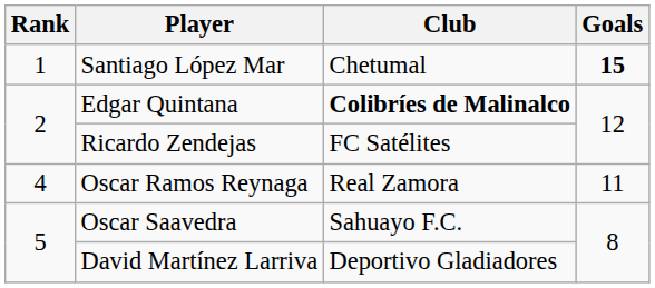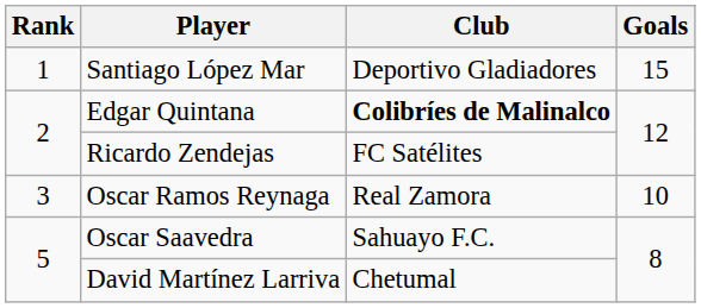 <table class="wikitable">
 <tr>
 <th>Rank</th>
 <th>Player</th>
 <th>Club</th>
 <th>Goals</th>
 </tr>
 <tr>
 <td align=center rowspan=1>1</td>
 <td> Santiago López Mar</td>
-<td>Chetumal</td>
-<td align=center rowspan=1><strong>15</strong></td>
+<td>Deportivo Gladiadores</td>
+<td align=center rowspan=1>15</td>
 </tr>
 <tr>
 <td align=center rowspan=2>2</td>
 <td> Edgar Quintana</td>
 <td><strong>Colibríes de Malinalco</strong></td>
 <td align=center rowspan=2>12</td>
 </tr>
 <tr>
 <td> Ricardo Zendejas</td>
 <td>FC Satélites</td>
 </tr>
 <tr>
-<td align=center rowspan=1>4</td>
+<td align=center rowspan=1>3</td>
 <td> Oscar Ramos Reynaga</td>
 <td>Real Zamora</td>
-<td align=center rowspan=1>11</td>
+<td align=center rowspan=1>10</td>
 </tr>
 <tr>
 <td align=center rowspan=2>5</td>
 <td> Oscar Saavedra</td>
 <td>Sahuayo F.C.</td>
 <td align=center rowspan=2>8</td>
 </tr>
 <tr>
 <td> David Martínez Larriva</td>
-<td>Deportivo Gladiadores</td>
+<td>Chetumal</td>
 </tr>
 </table>
